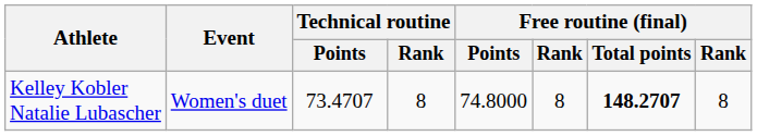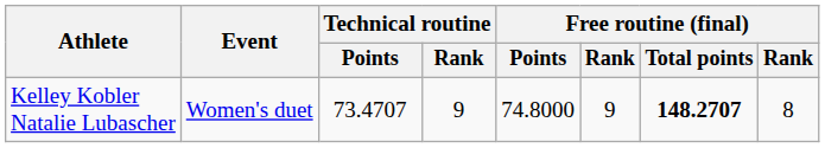 <table class=wikitable style="font-size:90%">
 <tr>
 <th rowspan="2">Athlete</th>
 <th rowspan="2">Event</th>
 <th colspan="2">Technical routine</th>
 <th colspan="4">Free routine (final)</th>
 </tr>
 <tr style="font-size:95%">
 <th>Points</th>
 <th>Rank</th>
 <th>Points</th>
 <th>Rank</th>
 <th>Total points</th>
 <th>Rank</th>
 </tr>
 <tr align=center>
 <td align=left><a href='#'>Kelley Kobler</a><br><a href='#'>Natalie Lubascher</a></td>
 <td align=left><a href='#'>Women's duet</a></td>
 <td>73.4707</td>
-<td>8</td>
+<td>9</td>
 <td>74.8000</td>
-<td>8</td>
+<td>9</td>
 <td><strong>148.2707</strong></td>
 <td>8</td>
 </tr>
 </table>
